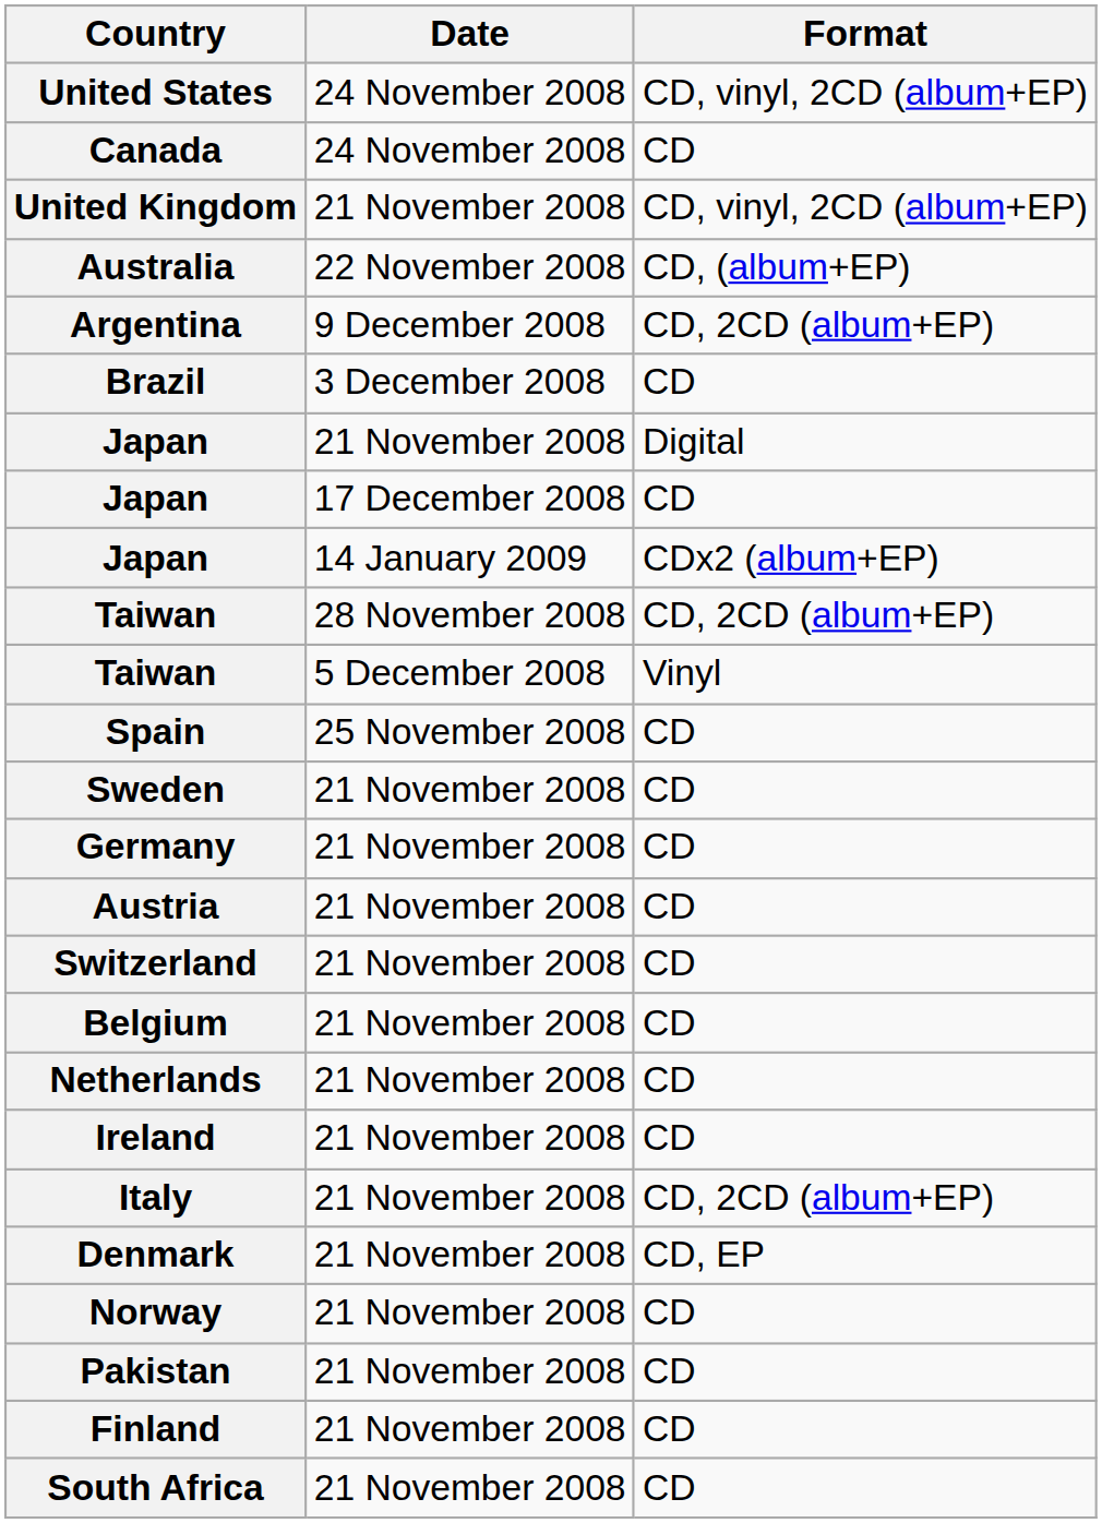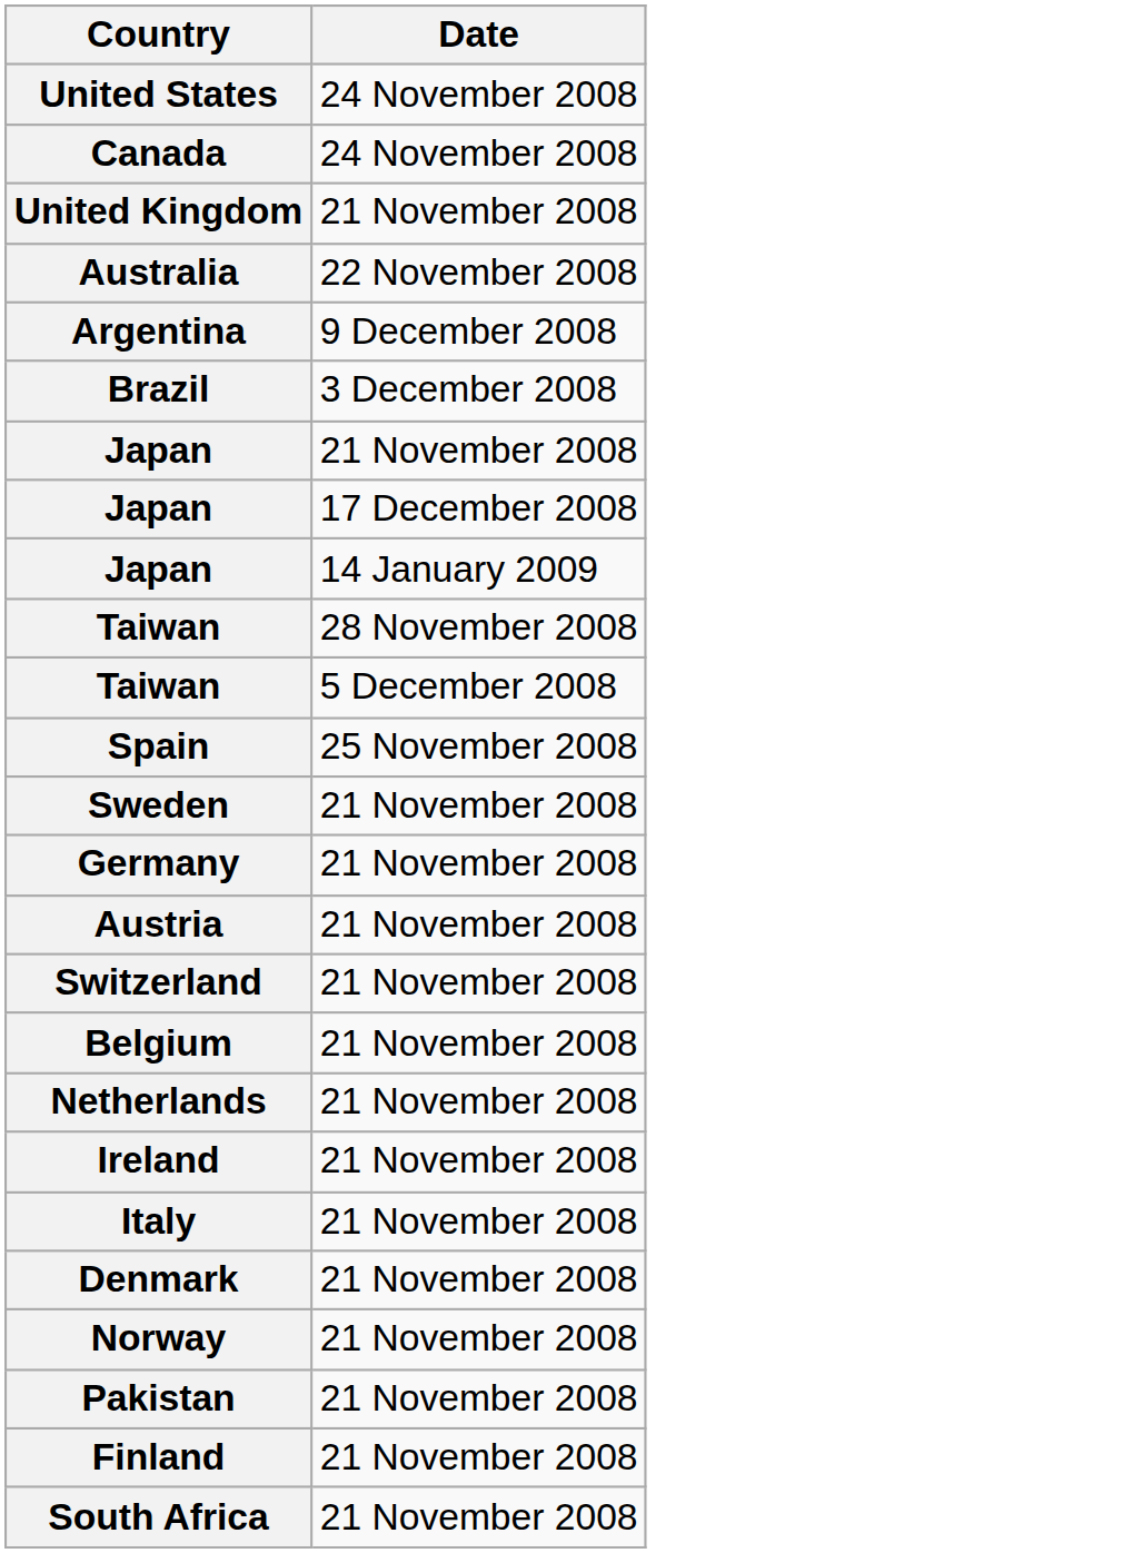 <table class="wikitable sortable plainrowheaders">
 <tr>
 <th scope="col">Country</th>
 <th scope="col">Date</th>
-<th scope="col">Format</th>
 </tr>
 <tr>
 <th scope="row">United States</th>
 <td>24 November 2008</td>
-<td>CD, vinyl, 2CD (<a href='#'>album</a>+EP)</td>
 </tr>
 <tr>
 <th scope="row">Canada</th>
 <td>24 November 2008</td>
-<td>CD</td>
 </tr>
 <tr>
 <th scope="row">United Kingdom</th>
 <td>21 November 2008</td>
-<td>CD, vinyl, 2CD (<a href='#'>album</a>+EP)</td>
 </tr>
 <tr>
 <th scope="row">Australia</th>
 <td>22 November 2008</td>
-<td>CD, (<a href='#'>album</a>+EP)</td>
 </tr>
 <tr>
 <th scope="row">Argentina</th>
 <td>9 December 2008</td>
-<td>CD, 2CD (<a href='#'>album</a>+EP)</td>
 </tr>
 <tr>
 <th scope="row">Brazil</th>
 <td>3 December 2008</td>
-<td>CD</td>
 </tr>
 <tr>
 <th scope="row">Japan</th>
 <td>21 November 2008</td>
-<td>Digital</td>
 </tr>
 <tr>
 <th scope="row">Japan</th>
 <td>17 December 2008</td>
-<td>CD</td>
 </tr>
 <tr>
 <th scope="row">Japan</th>
 <td>14 January 2009</td>
-<td>CDx2 (<a href='#'>album</a>+EP)</td>
 </tr>
 <tr>
 <th scope="row">Taiwan</th>
 <td>28 November 2008</td>
-<td>CD, 2CD (<a href='#'>album</a>+EP)</td>
 </tr>
 <tr>
 <th scope="row">Taiwan</th>
 <td>5 December 2008</td>
-<td>Vinyl</td>
 </tr>
 <tr>
 <th scope="row">Spain</th>
 <td>25 November 2008</td>
-<td>CD</td>
 </tr>
 <tr>
 <th scope="row">Sweden</th>
 <td>21 November 2008</td>
-<td>CD</td>
 </tr>
 <tr>
 <th scope="row">Germany</th>
 <td>21 November 2008</td>
-<td>CD</td>
 </tr>
 <tr>
 <th scope="row">Austria</th>
 <td>21 November 2008</td>
-<td>CD</td>
 </tr>
 <tr>
 <th scope="row">Switzerland</th>
 <td>21 November 2008</td>
-<td>CD</td>
 </tr>
 <tr>
 <th scope="row">Belgium</th>
 <td>21 November 2008</td>
-<td>CD</td>
 </tr>
 <tr>
 <th scope="row">Netherlands</th>
 <td>21 November 2008</td>
-<td>CD</td>
 </tr>
 <tr>
 <th scope="row">Ireland</th>
 <td>21 November 2008</td>
-<td>CD</td>
 </tr>
 <tr>
 <th scope="row">Italy</th>
 <td>21 November 2008</td>
-<td>CD, 2CD (<a href='#'>album</a>+EP)</td>
 </tr>
 <tr>
 <th scope="row">Denmark</th>
 <td>21 November 2008</td>
-<td>CD, EP</td>
 </tr>
 <tr>
 <th scope="row">Norway</th>
 <td>21 November 2008</td>
-<td>CD</td>
 </tr>
 <tr>
 <th scope="row">Pakistan</th>
 <td>21 November 2008</td>
-<td>CD</td>
 </tr>
 <tr>
 <th scope="row">Finland</th>
 <td>21 November 2008</td>
-<td>CD</td>
 </tr>
 <tr>
 <th scope="row">South Africa</th>
 <td>21 November 2008</td>
-<td>CD</td>
 </tr>
 </table>
